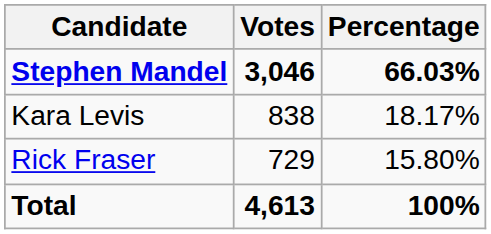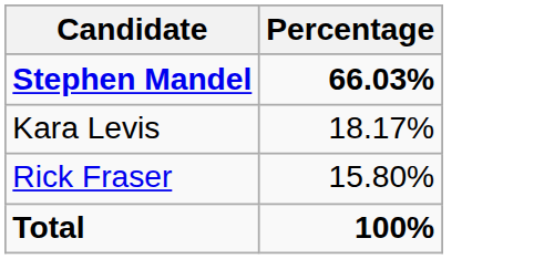 <table class="wikitable">
 <tr>
 <th>Candidate</th>
-<th>Votes</th>
 <th>Percentage</th>
 </tr>
 <tr>
 <td><strong><a href='#'>Stephen Mandel</a></strong></td>
-<td style="text-align:right"><strong>3,046</strong></td>
 <td style="text-align:right"><strong>66.03%</strong></td>
 </tr>
 <tr>
 <td>Kara Levis</td>
-<td style="text-align:right">838</td>
 <td style="text-align:right">18.17%</td>
 </tr>
 <tr>
 <td><a href='#'>Rick Fraser</a></td>
-<td style="text-align:right">729</td>
 <td style="text-align:right">15.80%</td>
 </tr>
 <tr>
 <td><strong>Total</strong></td>
-<td style="text-align:right"><strong>4,613</strong></td>
 <td style="text-align:right"><strong>100%</strong></td>
 </tr>
 </table>
